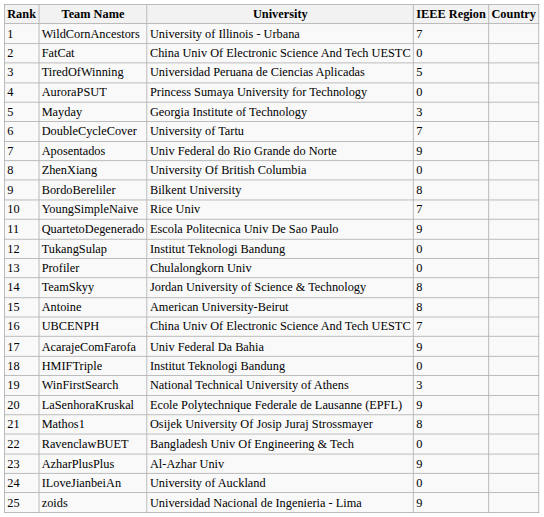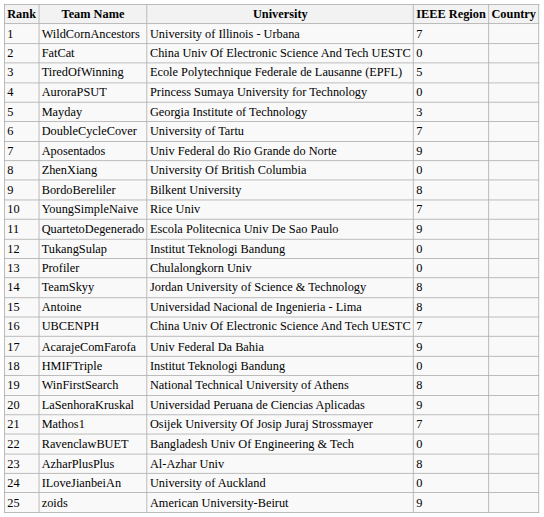 <table class="wikitable">
 <tr>
 <th><strong>Rank</strong></th>
 <th><strong>Team Name</strong></th>
 <th><strong>University</strong></th>
 <th><strong>IEEE Region</strong></th>
 <th><strong>Country</strong></th>
 </tr>
 <tr>
 <td>1</td>
 <td>WildCornAncestors</td>
 <td>University of Illinois - Urbana</td>
 <td>7</td>
 <td></td>
 </tr>
 <tr>
 <td>2</td>
 <td>FatCat</td>
 <td>China Univ Of Electronic Science And Tech UESTC</td>
 <td>0</td>
 <td></td>
 </tr>
 <tr>
 <td>3</td>
 <td>TiredOfWinning</td>
-<td>Universidad Peruana de Ciencias Aplicadas</td>
+<td>Ecole Polytechnique Federale de Lausanne (EPFL)</td>
 <td>5</td>
 <td></td>
 </tr>
 <tr>
 <td>4</td>
 <td>AuroraPSUT</td>
 <td>Princess Sumaya University for Technology</td>
 <td>0</td>
 <td></td>
 </tr>
 <tr>
 <td>5</td>
 <td>Mayday</td>
 <td>Georgia Institute of Technology</td>
 <td>3</td>
 <td></td>
 </tr>
 <tr>
 <td>6</td>
 <td>DoubleCycleCover</td>
 <td>University of Tartu</td>
 <td>7</td>
 <td></td>
 </tr>
 <tr>
 <td>7</td>
 <td>Aposentados</td>
 <td>Univ Federal do Rio Grande do Norte</td>
 <td>9</td>
 <td></td>
 </tr>
 <tr>
 <td>8</td>
 <td>ZhenXiang</td>
 <td>University Of British Columbia</td>
 <td>0</td>
 <td></td>
 </tr>
 <tr>
 <td>9</td>
 <td>BordoBereliler</td>
 <td>Bilkent University</td>
 <td>8</td>
 <td></td>
 </tr>
 <tr>
 <td>10</td>
 <td>YoungSimpleNaive</td>
 <td>Rice Univ</td>
 <td>7</td>
 <td></td>
 </tr>
 <tr>
 <td>11</td>
 <td>QuartetoDegenerado</td>
 <td>Escola Politecnica Univ De Sao Paulo</td>
 <td>9</td>
 <td></td>
 </tr>
 <tr>
 <td>12</td>
 <td>TukangSulap</td>
 <td>Institut Teknologi Bandung</td>
 <td>0</td>
 <td></td>
 </tr>
 <tr>
 <td>13</td>
 <td>Profiler</td>
 <td>Chulalongkorn Univ</td>
 <td>0</td>
 <td></td>
 </tr>
 <tr>
 <td>14</td>
 <td>TeamSkyy</td>
 <td>Jordan University of Science & Technology</td>
 <td>8</td>
 <td></td>
 </tr>
 <tr>
 <td>15</td>
 <td>Antoine</td>
-<td>American University-Beirut</td>
+<td>Universidad Nacional de Ingenieria - Lima</td>
 <td>8</td>
 <td></td>
 </tr>
 <tr>
 <td>16</td>
 <td>UBCENPH</td>
 <td>China Univ Of Electronic Science And Tech UESTC</td>
 <td>7</td>
 <td></td>
 </tr>
 <tr>
 <td>17</td>
 <td>AcarajeComFarofa</td>
 <td>Univ Federal Da Bahia</td>
 <td>9</td>
 <td></td>
 </tr>
 <tr>
 <td>18</td>
 <td>HMIFTriple</td>
 <td>Institut Teknologi Bandung</td>
 <td>0</td>
 <td></td>
 </tr>
 <tr>
 <td>19</td>
 <td>WinFirstSearch</td>
 <td>National Technical University of Athens</td>
-<td>3</td>
+<td>8</td>
 <td></td>
 </tr>
 <tr>
 <td>20</td>
 <td>LaSenhoraKruskal</td>
-<td>Ecole Polytechnique Federale de Lausanne (EPFL)</td>
+<td>Universidad Peruana de Ciencias Aplicadas</td>
 <td>9</td>
 <td></td>
 </tr>
 <tr>
 <td>21</td>
 <td>Mathos1</td>
 <td>Osijek University Of Josip Juraj Strossmayer</td>
-<td>8</td>
+<td>7</td>
 <td></td>
 </tr>
 <tr>
 <td>22</td>
 <td>RavenclawBUET</td>
 <td>Bangladesh Univ Of Engineering & Tech</td>
 <td>0</td>
 <td></td>
 </tr>
 <tr>
 <td>23</td>
 <td>AzharPlusPlus</td>
 <td>Al-Azhar Univ</td>
-<td>9</td>
+<td>8</td>
 <td></td>
 </tr>
 <tr>
 <td>24</td>
 <td>ILoveJianbeiAn</td>
 <td>University of Auckland</td>
 <td>0</td>
 <td></td>
 </tr>
 <tr>
 <td>25</td>
 <td>zoids</td>
-<td>Universidad Nacional de Ingenieria - Lima</td>
+<td>American University-Beirut</td>
 <td>9</td>
 <td></td>
 </tr>
 </table>
